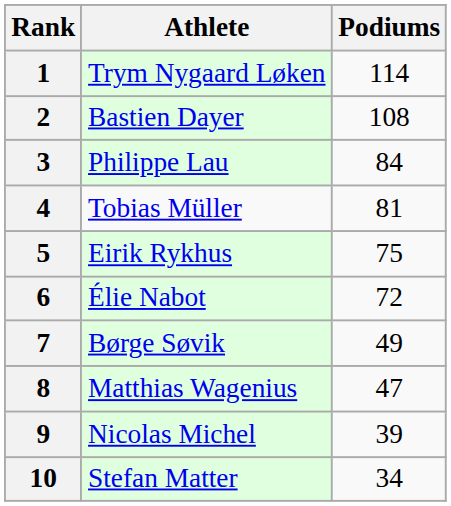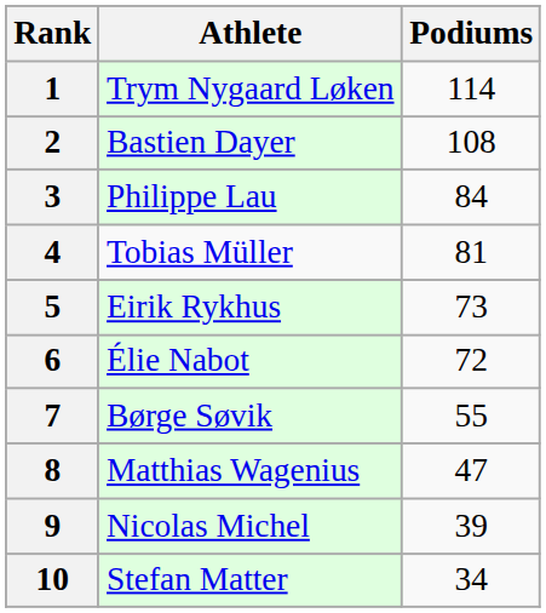 <table class="wikitable" style="font-size: 90%;">
 <tr>
 <th>Rank</th>
 <th>Athlete</th>
 <th>Podiums</th>
 </tr>
 <tr>
 <th>1</th>
 <td style="background:#dfffdf;"> <a href='#'>Trym Nygaard Løken</a></td>
 <td align="center">114</td>
 </tr>
 <tr>
 <th>2</th>
 <td style="background:#dfffdf;"> <a href='#'>Bastien Dayer</a></td>
 <td align="center">108</td>
 </tr>
 <tr>
 <th>3</th>
 <td style="background:#dfffdf;"> <a href='#'>Philippe Lau</a></td>
 <td align="center">84</td>
 </tr>
 <tr>
 <th>4</th>
 <td> <a href='#'>Tobias Müller</a></td>
 <td align="center">81</td>
 </tr>
 <tr>
 <th>5</th>
 <td style="background:#dfffdf;"> <a href='#'>Eirik Rykhus</a></td>
-<td align="center">75</td>
+<td align="center">73</td>
 </tr>
 <tr>
 <th>6</th>
 <td style="background:#dfffdf;"> <a href='#'>Élie Nabot</a></td>
 <td align="center">72</td>
 </tr>
 <tr>
 <th>7</th>
 <td style="background:#dfffdf;"> <a href='#'>Børge Søvik</a></td>
-<td align="center">49</td>
+<td align="center">55</td>
 </tr>
 <tr>
 <th>8</th>
 <td style="background:#dfffdf;"> <a href='#'>Matthias Wagenius</a></td>
 <td align="center">47</td>
 </tr>
 <tr>
 <th>9</th>
 <td style="background:#dfffdf;"> <a href='#'>Nicolas Michel</a></td>
 <td align="center">39</td>
 </tr>
 <tr>
 <th>10</th>
 <td style="background:#dfffdf;"> <a href='#'>Stefan Matter</a></td>
 <td align="center">34</td>
 </tr>
 </table>
